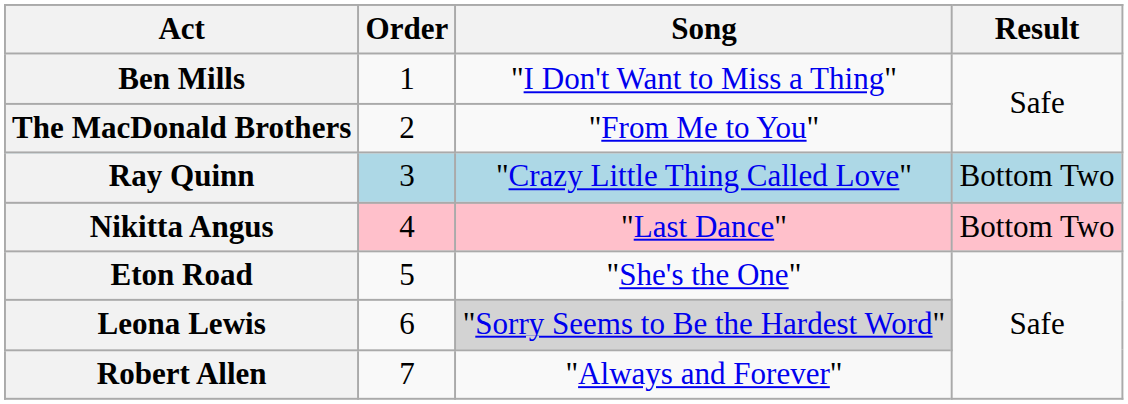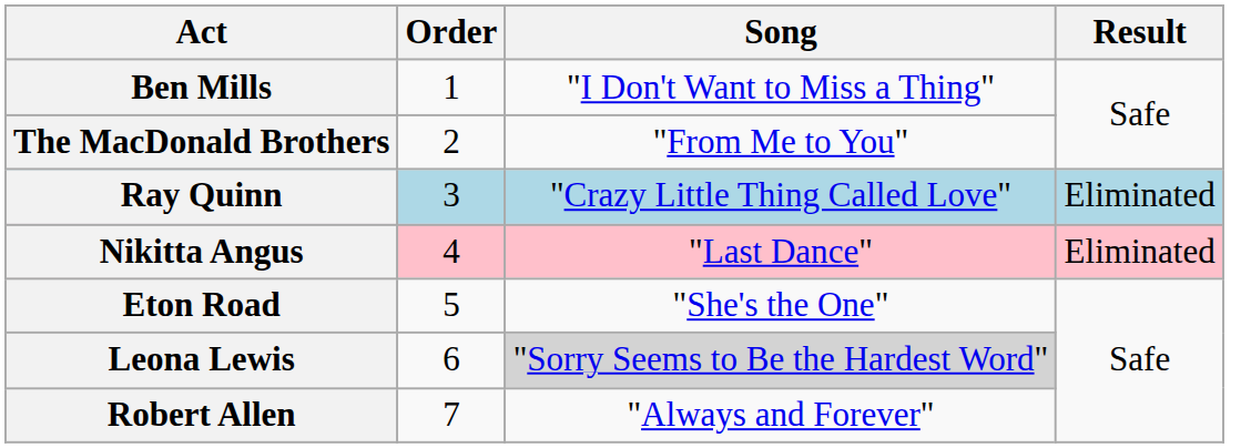 <table class="wikitable plainrowheaders" style="text-align:center;">
 <tr>
 <th scope="col">Act</th>
 <th scope="col">Order</th>
 <th scope="col">Song</th>
 <th scope="col">Result</th>
 </tr>
 <tr>
 <th scope=row>Ben Mills</th>
 <td>1</td>
 <td>"<a href='#'>I Don't Want to Miss a Thing</a>"</td>
 <td rowspan=2>Safe</td>
 </tr>
 <tr>
 <th scope=row>The MacDonald Brothers</th>
 <td>2</td>
 <td>"<a href='#'>From Me to You</a>"</td>
 </tr>
 <tr style="background: lightblue">
 <th scope=row>Ray Quinn</th>
 <td>3</td>
 <td>"<a href='#'>Crazy Little Thing Called Love</a>"</td>
-<td>Bottom Two</td>
+<td>Eliminated</td>
 </tr>
 <tr style="background: pink">
 <th scope=row>Nikitta Angus</th>
 <td>4</td>
 <td>"<a href='#'>Last Dance</a>"</td>
-<td>Bottom Two</td>
+<td>Eliminated</td>
 </tr>
 <tr>
 <th scope=row>Eton Road</th>
 <td>5</td>
 <td>"<a href='#'>She's the One</a>"</td>
 <td rowspan=3>Safe</td>
 </tr>
 <tr>
 <th scope=row>Leona Lewis</th>
 <td>6</td>
 <td style="background: lightgrey;">"<a href='#'>Sorry Seems to Be the Hardest Word</a>"</td>
 </tr>
 <tr>
 <th scope=row>Robert Allen</th>
 <td>7</td>
 <td>"<a href='#'>Always and Forever</a>"</td>
 </tr>
 </table>
